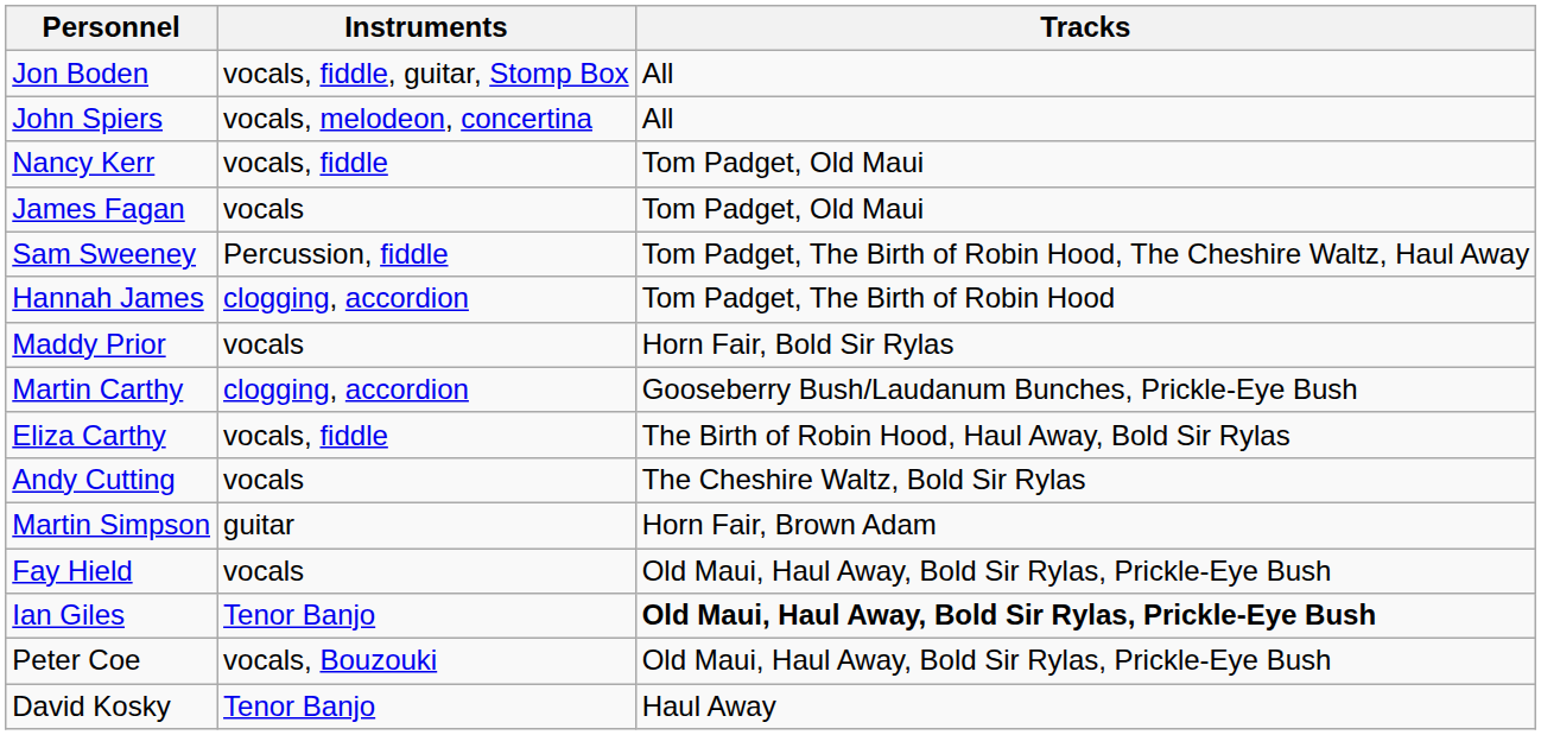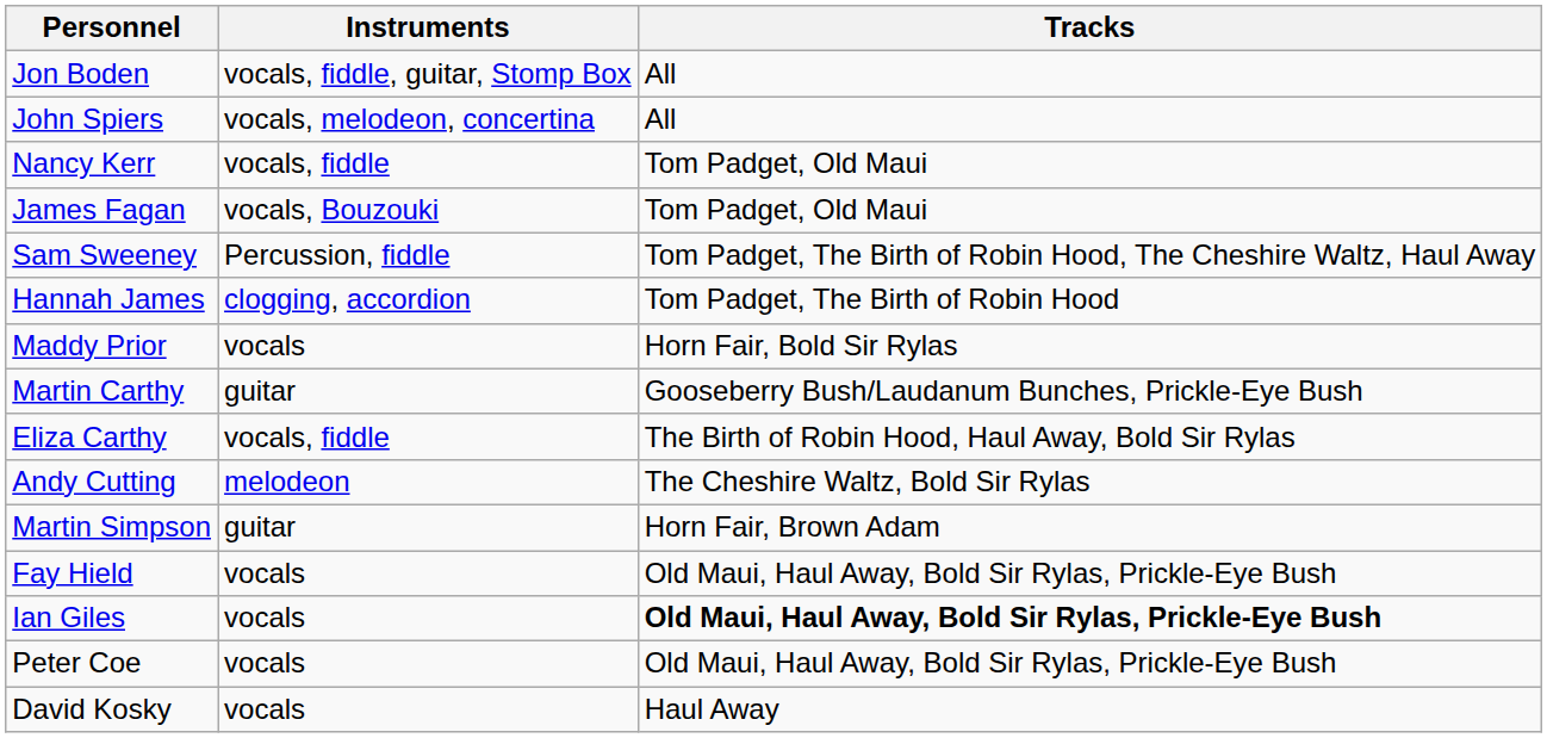 <table class="wikitable">
 <tr>
 <th>Personnel</th>
 <th>Instruments</th>
 <th>Tracks</th>
 </tr>
 <tr>
 <td><a href='#'>Jon Boden</a></td>
 <td>vocals, <a href='#'>fiddle</a>, guitar, <a href='#'>Stomp Box</a></td>
 <td>All</td>
 </tr>
 <tr>
 <td><a href='#'>John Spiers</a></td>
 <td>vocals, <a href='#'>melodeon</a>, <a href='#'>concertina</a></td>
 <td>All</td>
 </tr>
 <tr>
 <td><a href='#'>Nancy Kerr</a></td>
 <td>vocals, <a href='#'>fiddle</a></td>
 <td>Tom Padget, Old Maui</td>
 </tr>
 <tr>
 <td><a href='#'>James Fagan</a></td>
-<td>vocals</td>
+<td>vocals, <a href='#'>Bouzouki</a></td>
 <td>Tom Padget, Old Maui</td>
 </tr>
 <tr>
 <td><a href='#'>Sam Sweeney</a></td>
 <td>Percussion, <a href='#'>fiddle</a></td>
 <td>Tom Padget, The Birth of Robin Hood, The Cheshire Waltz, Haul Away</td>
 </tr>
 <tr>
 <td><a href='#'>Hannah James</a></td>
 <td><a href='#'>clogging</a>, <a href='#'>accordion</a></td>
 <td>Tom Padget, The Birth of Robin Hood</td>
 </tr>
 <tr>
 <td><a href='#'>Maddy Prior</a></td>
 <td>vocals</td>
 <td>Horn Fair, Bold Sir Rylas</td>
 </tr>
 <tr>
 <td><a href='#'>Martin Carthy</a></td>
-<td><a href='#'>clogging</a>, <a href='#'>accordion</a></td>
+<td>guitar</td>
 <td>Gooseberry Bush/Laudanum Bunches, Prickle-Eye Bush</td>
 </tr>
 <tr>
 <td><a href='#'>Eliza Carthy</a></td>
 <td>vocals, <a href='#'>fiddle</a></td>
 <td>The Birth of Robin Hood, Haul Away, Bold Sir Rylas</td>
 </tr>
 <tr>
 <td><a href='#'>Andy Cutting</a></td>
-<td>vocals</td>
+<td><a href='#'>melodeon</a></td>
 <td>The Cheshire Waltz, Bold Sir Rylas</td>
 </tr>
 <tr>
 <td><a href='#'>Martin Simpson</a></td>
 <td>guitar</td>
 <td>Horn Fair, Brown Adam</td>
 </tr>
 <tr>
 <td><a href='#'>Fay Hield</a></td>
 <td>vocals</td>
 <td>Old Maui, Haul Away, Bold Sir Rylas, Prickle-Eye Bush</td>
 </tr>
 <tr>
 <td><a href='#'>Ian Giles</a></td>
-<td><a href='#'>Tenor Banjo</a></td>
+<td>vocals</td>
 <td><strong>Old Maui, Haul Away, Bold Sir Rylas, Prickle-Eye Bush</strong></td>
 </tr>
 <tr>
 <td>Peter Coe</td>
-<td>vocals, <a href='#'>Bouzouki</a></td>
+<td>vocals</td>
 <td>Old Maui, Haul Away, Bold Sir Rylas, Prickle-Eye Bush</td>
 </tr>
 <tr>
 <td>David Kosky</td>
-<td><a href='#'>Tenor Banjo</a></td>
+<td>vocals</td>
 <td>Haul Away</td>
 </tr>
 </table>
